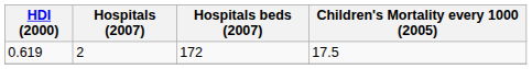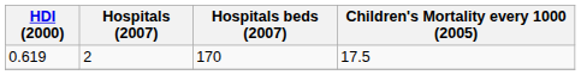 <table class="wikitable" border="1">
 <tr>
 <th><a href='#'>HDI</a> (2000)</th>
 <th>Hospitals (2007)</th>
 <th>Hospitals beds (2007)</th>
 <th>Children's Mortality every 1000 (2005)</th>
 </tr>
 <tr>
 <td>0.619</td>
 <td>2</td>
-<td>172</td>
+<td>170</td>
 <td>17.5</td>
 </tr>
 <tr>
 </tr>
 </table>
